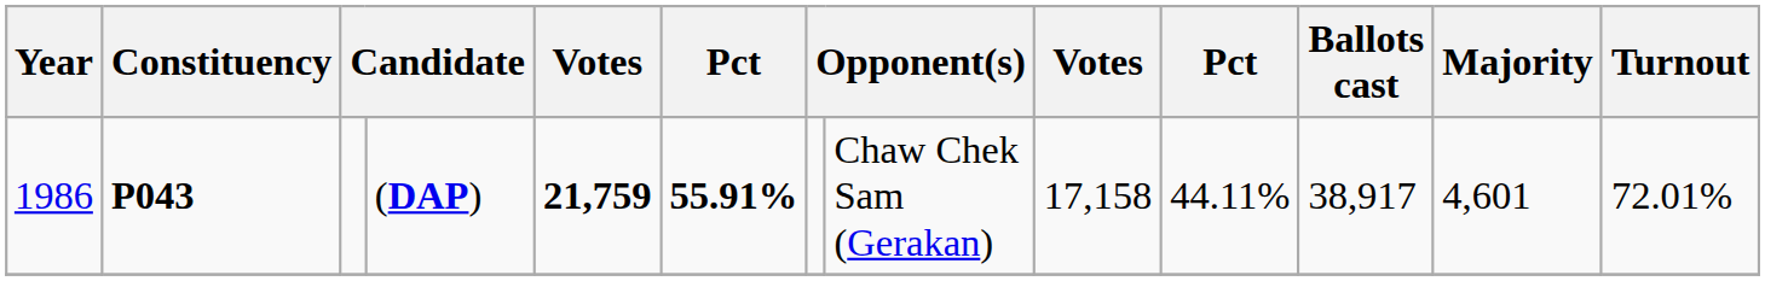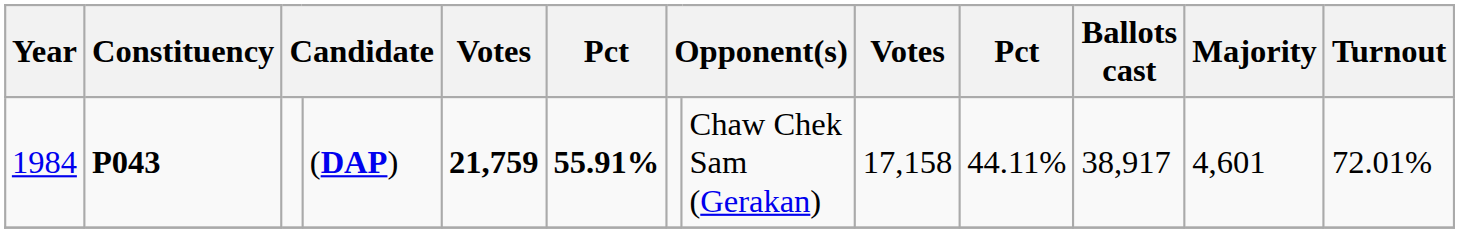 <table class="wikitable" style="margin:0.5em ; font-size:95%">
 <tr>
 <th>Year</th>
 <th>Constituency</th>
 <th colspan=2>Candidate</th>
 <th>Votes</th>
 <th>Pct</th>
 <th colspan=2>Opponent(s)</th>
 <th>Votes</th>
 <th>Pct</th>
 <th>Ballots cast</th>
 <th>Majority</th>
 <th>Turnout</th>
 </tr>
 <tr>
-<td><a href='#'>1986</a></td>
+<td><a href='#'>1984</a></td>
 <td><strong>P043 </strong></td>
 <td></td>
 <td> (<a href='#'><strong>DAP</strong></a>)</td>
 <td align="right"><strong>21,759</strong></td>
 <td><strong>55.91%</strong></td>
 <td></td>
 <td>Chaw Chek Sam (<a href='#'>Gerakan</a>)</td>
 <td align="right">17,158</td>
 <td>44.11%</td>
 <td>38,917</td>
 <td>4,601</td>
 <td>72.01%</td>
 </tr>
 <tr>
 </tr>
 </table>
